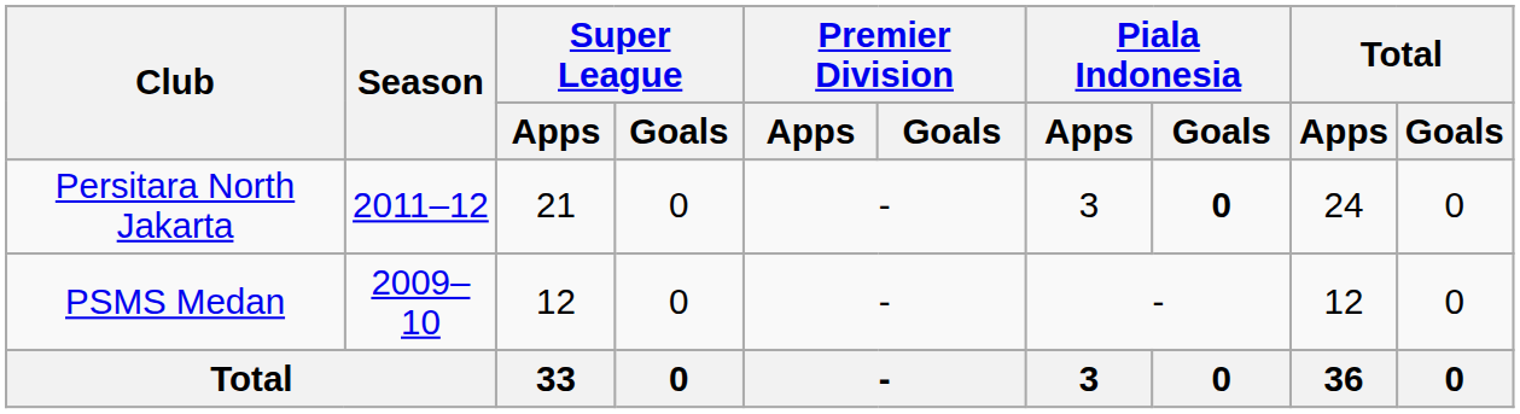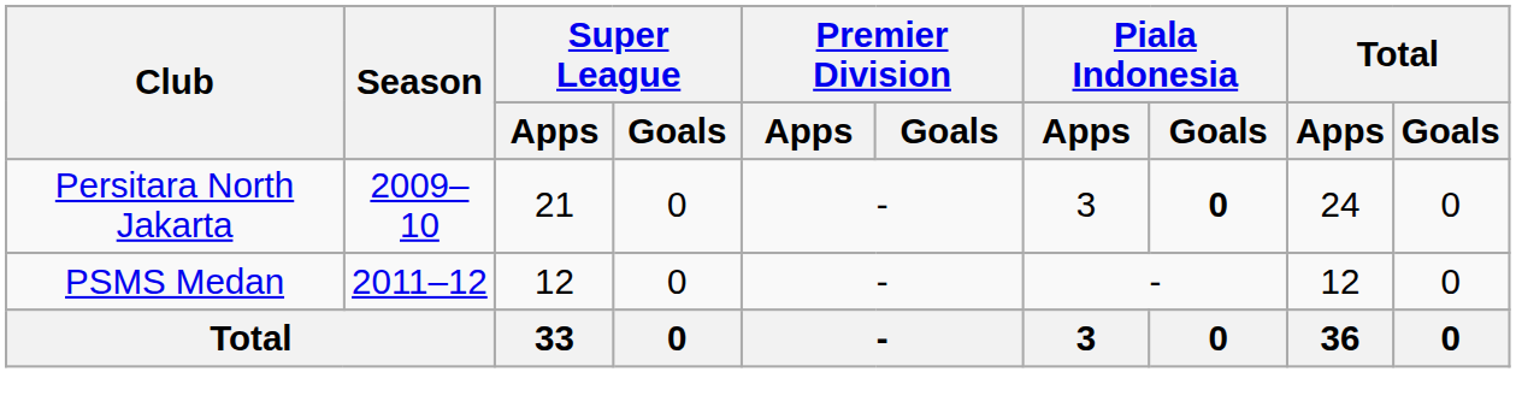 <table class="wikitable" style="font-size:90%; text-align:center;">
 <tr>
 <th rowspan="2">Club</th>
 <th rowspan="2">Season</th>
 <th colspan="2"><a href='#'>Super League</a></th>
 <th colspan="2"><a href='#'>Premier Division</a></th>
 <th colspan="2"><a href='#'>Piala Indonesia</a></th>
 <th colspan="2">Total</th>
 </tr>
 <tr>
 <th>Apps</th>
 <th>Goals</th>
 <th>Apps</th>
 <th>Goals</th>
 <th>Apps</th>
 <th>Goals</th>
 <th>Apps</th>
 <th>Goals</th>
 </tr>
 <tr>
 <td rowspan="1"><a href='#'>Persitara North Jakarta</a></td>
-<td><a href='#'>2011–12</a></td>
+<td><a href='#'>2009–10</a></td>
 <td>21</td>
 <td>0</td>
 <td colspan="2">-</td>
 <td>3</td>
 <td><strong>0</strong></td>
 <td>24</td>
 <td>0</td>
 </tr>
 <tr>
 <td rowspan="1"><a href='#'>PSMS Medan</a></td>
-<td><a href='#'>2009–10</a></td>
+<td><a href='#'>2011–12</a></td>
 <td>12</td>
 <td>0</td>
 <td colspan="2">-</td>
 <td colspan="2">-</td>
 <td>12</td>
 <td>0</td>
 </tr>
 <tr>
 <th colspan="2">Total</th>
 <th>33</th>
 <th>0</th>
 <th colspan="2">-</th>
 <th>3</th>
 <th>0</th>
 <th>36</th>
 <th>0</th>
 </tr>
 </table>
